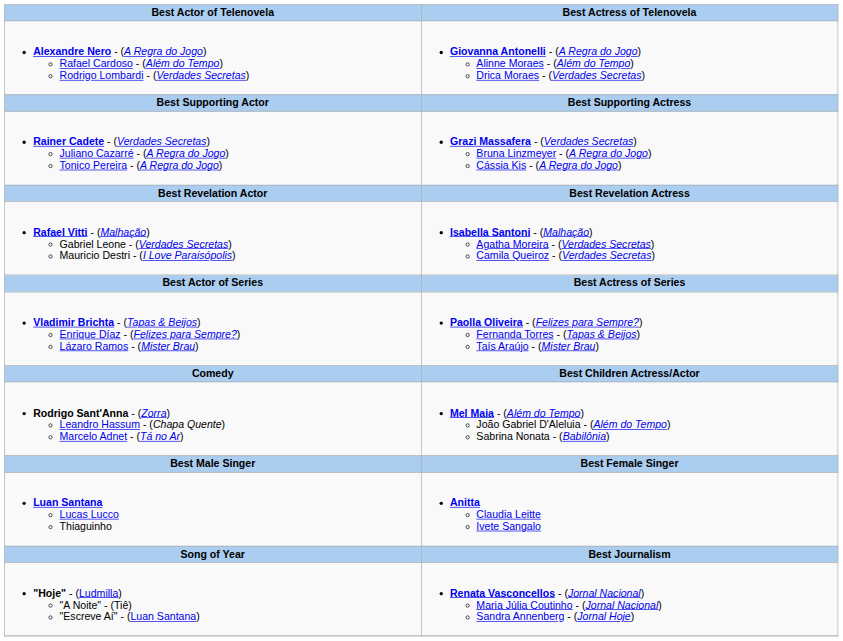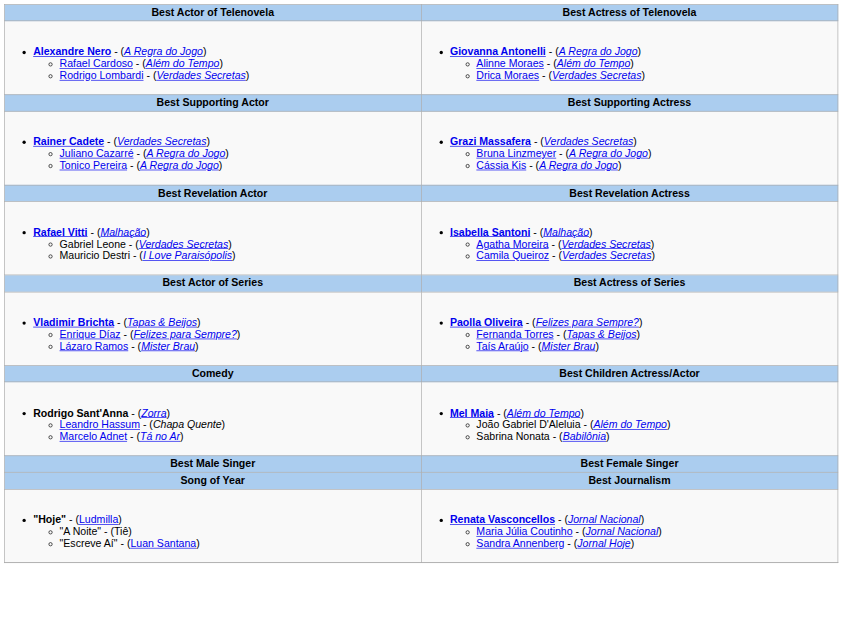 <table class="wikitable" width="100%">
 <tr>
 <th style="background:#ABCDEF;" width="50%">Best Actor of Telenovela</th>
 <th style="background:#ABCDEF;" width="50%">Best Actress of Telenovela</th>
 </tr>
 <tr>
 <td valign="top"><br><ul><li><strong><a href='#'>Alexandre Nero</a></strong> - (<em><a href='#'>A Regra do Jogo</a></em>)<ul><li><a href='#'>Rafael Cardoso</a> - (<em><a href='#'>Além do Tempo</a></em>)</li><li><a href='#'>Rodrigo Lombardi</a> - (<em><a href='#'>Verdades Secretas</a></em>)</li></ul></li></ul></td>
 <td valign="top"><br><ul><li><strong><a href='#'>Giovanna Antonelli</a></strong> - (<em><a href='#'>A Regra do Jogo</a></em>)<ul><li><a href='#'>Alinne Moraes</a> - (<em><a href='#'>Além do Tempo</a></em>)</li><li><a href='#'>Drica Moraes</a> - (<em><a href='#'>Verdades Secretas</a></em>)</li></ul></li></ul></td>
 </tr>
 <tr>
 <th style="background:#ABCDEF;">Best Supporting Actor</th>
 <th style="background:#ABCDEF;">Best Supporting Actress</th>
 </tr>
 <tr>
 <td valign="top"><br><ul><li><strong><a href='#'>Rainer Cadete</a></strong> - (<em><a href='#'>Verdades Secretas</a></em>)<ul><li><a href='#'>Juliano Cazarré</a> - (<em><a href='#'>A Regra do Jogo</a></em>)</li><li><a href='#'>Tonico Pereira</a> - (<em><a href='#'>A Regra do Jogo</a></em>)</li></ul></li></ul></td>
 <td valign="top"><br><ul><li><strong><a href='#'>Grazi Massafera</a></strong> - (<em><a href='#'>Verdades Secretas</a></em>)<ul><li><a href='#'>Bruna Linzmeyer</a> - (<em><a href='#'>A Regra do Jogo</a></em>)</li><li><a href='#'>Cássia Kis</a> - (<em><a href='#'>A Regra do Jogo</a></em>)</li></ul></li></ul></td>
 </tr>
 <tr>
 <th style="background:#ABCDEF;">Best Revelation Actor</th>
 <th style="background:#ABCDEF;">Best Revelation Actress</th>
 </tr>
 <tr>
 <td valign="top"><br><ul><li><strong><a href='#'>Rafael Vitti</a></strong> - (<em><a href='#'>Malhação</a></em>)<ul><li>Gabriel Leone - (<em><a href='#'>Verdades Secretas</a></em>)</li><li>Mauricio Destri - (<em><a href='#'>I Love Paraisópolis</a></em>)</li></ul></li></ul></td>
 <td valign="top"><br><ul><li><strong><a href='#'>Isabella Santoni</a></strong> - (<em><a href='#'>Malhação</a></em>)<ul><li><a href='#'>Agatha Moreira</a> - (<em><a href='#'>Verdades Secretas</a></em>)</li><li><a href='#'>Camila Queiroz</a> - (<em><a href='#'>Verdades Secretas</a></em>)</li></ul></li></ul></td>
 </tr>
 <tr>
 <th style="background:#ABCDEF;" width="50%">Best Actor of Series</th>
 <th style="background:#ABCDEF;" width="50%">Best Actress of Series</th>
 </tr>
 <tr>
 <td valign="top"><br><ul><li><strong><a href='#'>Vladimir Brichta</a></strong> - (<em><a href='#'>Tapas & Beijos</a></em>)<ul><li><a href='#'>Enrique Díaz</a> - (<em><a href='#'>Felizes para Sempre?</a></em>)</li><li><a href='#'>Lázaro Ramos</a> - (<em><a href='#'>Mister Brau</a></em>)</li></ul></li></ul></td>
 <td valign="top"><br><ul><li><strong><a href='#'>Paolla Oliveira</a></strong> - (<em><a href='#'>Felizes para Sempre?</a></em>)<ul><li><a href='#'>Fernanda Torres</a> - (<em><a href='#'>Tapas & Beijos</a></em>)</li><li><a href='#'>Taís Araújo</a> - (<em><a href='#'>Mister Brau</a></em>)</li></ul></li></ul></td>
 </tr>
 <tr>
 <th style="background:#ABCDEF;">Comedy</th>
 <th style="background:#ABCDEF;">Best Children Actress/Actor</th>
 </tr>
 <tr>
 <td valign="top"><br><ul><li><strong>Rodrigo Sant'Anna</strong> - (<em><a href='#'>Zorra</a></em>)<ul><li><a href='#'>Leandro Hassum</a> - (<em>Chapa Quente</em>)</li><li><a href='#'>Marcelo Adnet</a> - (<em><a href='#'>Tá no Ar</a></em>)</li></ul></li></ul></td>
 <td valign="top"><br><ul><li><strong><a href='#'>Mel Maia</a></strong> - (<em><a href='#'>Além do Tempo</a></em>)<ul><li>João Gabriel D'Aleluia - (<em><a href='#'>Além do Tempo</a></em>)</li><li>Sabrina Nonata - (<em><a href='#'>Babilônia</a></em>)</li></ul></li></ul></td>
 </tr>
 <tr>
 <th style="background:#ABCDEF;">Best Male Singer</th>
 <th style="background:#ABCDEF;">Best Female Singer</th>
 </tr>
 <tr>
-<td valign="top"><br><ul><li><strong><a href='#'>Luan Santana</a></strong><ul><li><a href='#'>Lucas Lucco</a></li><li>Thiaguinho</li></ul></li></ul></td>
-<td valign="top"><br><ul><li><strong><a href='#'>Anitta</a></strong><ul><li><a href='#'>Claudia Leitte</a></li><li><a href='#'>Ivete Sangalo</a></li></ul></li></ul></td>
-</tr>
-<tr>
 <th style="background:#ABCDEF;">Song of Year</th>
 <th style="background:#ABCDEF;">Best Journalism </th>
 </tr>
 <tr>
 <td valign="top"><br><ul><li><strong>"Hoje"</strong> - (<a href='#'>Ludmilla</a>)<ul><li>"A Noite" - (Tiê)</li><li>"Escreve Aí" - (<a href='#'>Luan Santana</a>)</li></ul></li></ul></td>
 <td valign="top"><br><ul><li><strong><a href='#'>Renata Vasconcellos</a></strong> - (<em><a href='#'>Jornal Nacional</a></em>)<ul><li><a href='#'>Maria Júlia Coutinho</a> - (<em><a href='#'>Jornal Nacional</a></em>)</li><li><a href='#'>Sandra Annenberg</a> - (<em><a href='#'>Jornal Hoje</a></em>)</li></ul></li></ul></td>
 </tr>
 <tr>
 </tr>
 </table>
